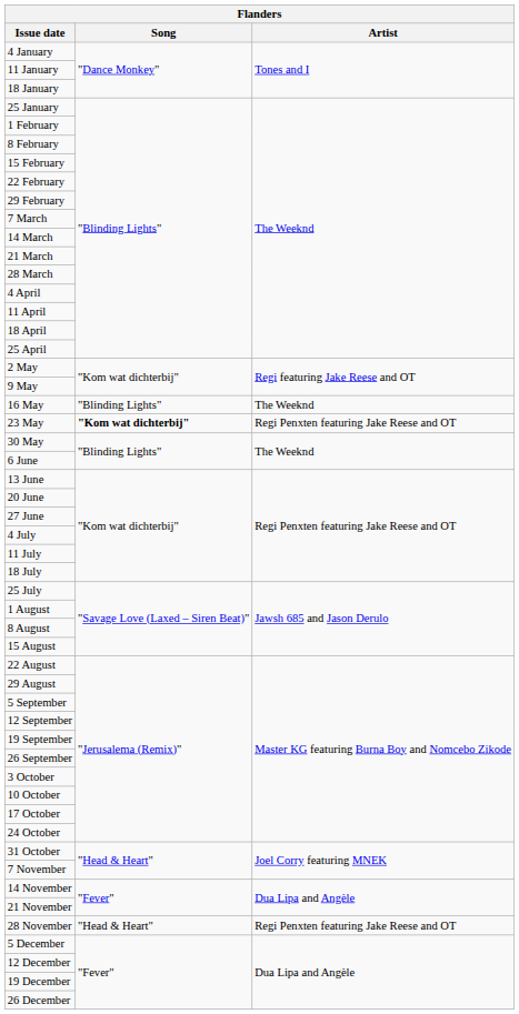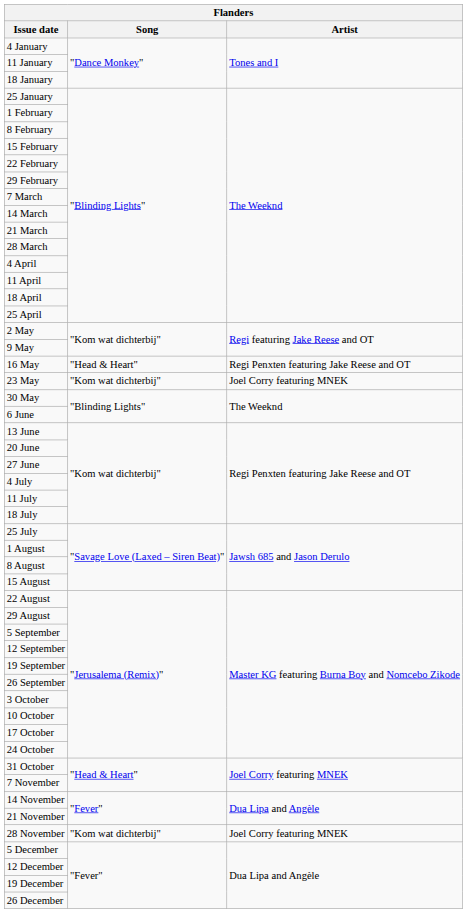 <table class="wikitable">
 <tr>
 <th colspan="4">Flanders</th>
 </tr>
 <tr>
 <th>Issue date</th>
 <th>Song</th>
 <th>Artist</th>
 </tr>
 <tr>
 <td>4 January</td>
 <td rowspan="3">"<a href='#'>Dance Monkey</a>"</td>
 <td rowspan="3"><a href='#'>Tones and I</a></td>
 </tr>
 <tr>
 <td>11 January</td>
 </tr>
 <tr>
 <td>18 January</td>
 </tr>
 <tr>
 <td>25 January</td>
 <td rowspan="14">"<a href='#'>Blinding Lights</a>"</td>
 <td rowspan="14"><a href='#'>The Weeknd</a></td>
 </tr>
 <tr>
 <td>1 February</td>
 </tr>
 <tr>
 <td>8 February</td>
 </tr>
 <tr>
 <td>15 February</td>
 </tr>
 <tr>
 <td>22 February</td>
 </tr>
 <tr>
 <td>29 February</td>
 </tr>
 <tr>
 <td>7 March</td>
 </tr>
 <tr>
 <td>14 March</td>
 </tr>
 <tr>
 <td>21 March</td>
 </tr>
 <tr>
 <td>28 March</td>
 </tr>
 <tr>
 <td>4 April</td>
 </tr>
 <tr>
 <td>11 April</td>
 </tr>
 <tr>
 <td>18 April</td>
 </tr>
 <tr>
 <td>25 April</td>
 </tr>
 <tr>
 <td>2 May</td>
 <td rowspan="2">"Kom wat dichterbij"</td>
 <td rowspan="2"><a href='#'>Regi</a> featuring <a href='#'>Jake Reese</a> and OT</td>
 </tr>
 <tr>
 <td>9 May</td>
 </tr>
 <tr>
 <td>16 May</td>
-<td>"Blinding Lights"</td>
-<td>The Weeknd</td>
+<td>"Head & Heart"</td>
+<td>Regi Penxten featuring Jake Reese and OT</td>
 </tr>
 <tr>
 <td>23 May</td>
-<td><strong>"Kom wat dichterbij"</strong></td>
-<td>Regi Penxten featuring Jake Reese and OT</td>
+<td>"Kom wat dichterbij"</td>
+<td>Joel Corry featuring MNEK</td>
 </tr>
 <tr>
 <td>30 May</td>
 <td rowspan="2">"Blinding Lights"</td>
 <td rowspan="2">The Weeknd</td>
 </tr>
 <tr>
 <td>6 June</td>
 </tr>
 <tr>
 <td>13 June</td>
 <td rowspan="6">"Kom wat dichterbij"</td>
 <td rowspan="6">Regi Penxten featuring Jake Reese and OT</td>
 </tr>
 <tr>
 <td>20 June</td>
 </tr>
 <tr>
 <td>27 June</td>
 </tr>
 <tr>
 <td>4 July</td>
 </tr>
 <tr>
 <td>11 July</td>
 </tr>
 <tr>
 <td>18 July</td>
 </tr>
 <tr>
 <td>25 July</td>
 <td rowspan="4">"<a href='#'>Savage Love (Laxed – Siren Beat)</a>"</td>
 <td rowspan="4"><a href='#'>Jawsh 685</a> and <a href='#'>Jason Derulo</a></td>
 </tr>
 <tr>
 <td>1 August</td>
 </tr>
 <tr>
 <td>8 August</td>
 </tr>
 <tr>
 <td>15 August</td>
 </tr>
 <tr>
 <td>22 August</td>
 <td rowspan="10">"<a href='#'>Jerusalema (Remix)</a>"</td>
 <td rowspan="10"><a href='#'>Master KG</a> featuring <a href='#'>Burna Boy</a> and <a href='#'>Nomcebo Zikode</a></td>
 </tr>
 <tr>
 <td>29 August</td>
 </tr>
 <tr>
 <td>5 September</td>
 </tr>
 <tr>
 <td>12 September</td>
 </tr>
 <tr>
 <td>19 September</td>
 </tr>
 <tr>
 <td>26 September</td>
 </tr>
 <tr>
 <td>3 October</td>
 </tr>
 <tr>
 <td>10 October</td>
 </tr>
 <tr>
 <td>17 October</td>
 </tr>
 <tr>
 <td>24 October</td>
 </tr>
 <tr>
 <td>31 October</td>
 <td rowspan="2">"<a href='#'>Head & Heart</a>"</td>
 <td rowspan="2"><a href='#'>Joel Corry</a> featuring <a href='#'>MNEK</a></td>
 </tr>
 <tr>
 <td>7 November</td>
 </tr>
 <tr>
 <td>14 November</td>
 <td rowspan="2">"<a href='#'>Fever</a>"</td>
 <td rowspan="2"><a href='#'>Dua Lipa</a> and <a href='#'>Angèle</a></td>
 </tr>
 <tr>
 <td>21 November</td>
 </tr>
 <tr>
 <td>28 November</td>
-<td>"Head & Heart"</td>
-<td>Regi Penxten featuring Jake Reese and OT</td>
+<td>"Kom wat dichterbij"</td>
+<td>Joel Corry featuring MNEK</td>
 </tr>
 <tr>
 <td>5 December</td>
 <td rowspan="4">"Fever"</td>
 <td rowspan="4">Dua Lipa and Angèle</td>
 </tr>
 <tr>
 <td>12 December</td>
 </tr>
 <tr>
 <td>19 December</td>
 </tr>
 <tr>
 <td>26 December</td>
 </tr>
 </table>
